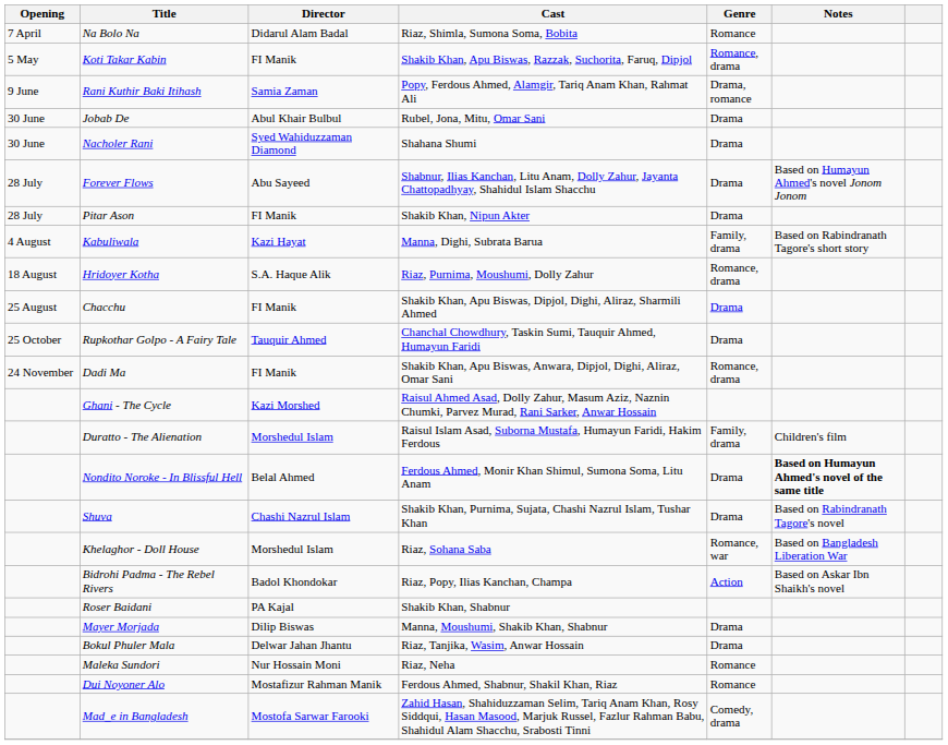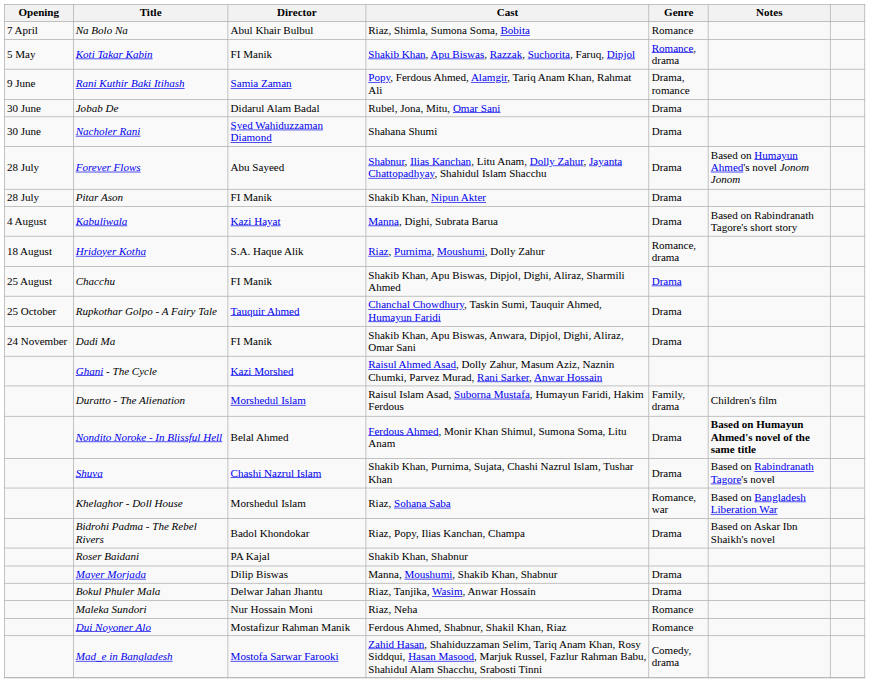 <table class="wikitable sortable">
 <tr>
 <th style="width:8%;">Opening</th>
 <th style="width:18%;">Title</th>
 <th style="width:16%;">Director</th>
 <th>Cast</th>
 <th>Genre</th>
 <th>Notes</th>
 <th style="width:4%;"></th>
 </tr>
 <tr>
 <td>7 April</td>
 <td><em>Na Bolo Na</em></td>
-<td>Didarul Alam Badal</td>
+<td>Abul Khair Bulbul</td>
 <td>Riaz, Shimla, Sumona Soma, <a href='#'>Bobita</a></td>
 <td>Romance</td>
 <td></td>
 <td></td>
 </tr>
 <tr>
 <td>5 May</td>
 <td><em><a href='#'>Koti Takar Kabin</a></em></td>
 <td>FI Manik</td>
 <td><a href='#'>Shakib Khan</a>, <a href='#'>Apu Biswas</a>, <a href='#'>Razzak</a>, <a href='#'>Suchorita</a>, Faruq, <a href='#'>Dipjol</a></td>
 <td><a href='#'>Romance</a>, drama</td>
 <td></td>
 <td></td>
 </tr>
 <tr>
 <td>9 June</td>
 <td><em><a href='#'>Rani Kuthir Baki Itihash</a></em></td>
 <td><a href='#'>Samia Zaman</a></td>
 <td><a href='#'>Popy</a>, Ferdous Ahmed, <a href='#'>Alamgir</a>, Tariq Anam Khan, Rahmat Ali</td>
 <td>Drama, romance</td>
 <td></td>
 <td></td>
 </tr>
 <tr>
 <td>30 June</td>
 <td><em>Jobab De</em></td>
-<td>Abul Khair Bulbul</td>
+<td>Didarul Alam Badal</td>
 <td>Rubel, Jona, Mitu, <a href='#'>Omar Sani</a></td>
 <td>Drama</td>
 <td></td>
 <td></td>
 </tr>
 <tr>
 <td>30 June</td>
 <td><em><a href='#'>Nacholer Rani</a></em></td>
 <td><a href='#'>Syed Wahiduzzaman Diamond</a></td>
 <td>Shahana Shumi</td>
 <td>Drama</td>
 <td></td>
 <td></td>
 </tr>
 <tr>
 <td>28 July</td>
 <td><em><a href='#'>Forever Flows</a></em></td>
 <td>Abu Sayeed</td>
 <td><a href='#'>Shabnur</a>, <a href='#'>Ilias Kanchan</a>, Litu Anam, <a href='#'>Dolly Zahur</a>, <a href='#'>Jayanta Chattopadhyay</a>, Shahidul Islam Shacchu</td>
 <td>Drama</td>
 <td>Based on <a href='#'>Humayun Ahmed</a>'s novel <em>Jonom Jonom</em></td>
 <td></td>
 </tr>
 <tr>
 <td>28 July</td>
 <td><em>Pitar Ason</em></td>
 <td>FI Manik</td>
 <td>Shakib Khan, <a href='#'>Nipun Akter</a></td>
 <td>Drama</td>
 <td></td>
 <td></td>
 </tr>
 <tr>
 <td>4 August</td>
 <td><em><a href='#'>Kabuliwala</a></em></td>
 <td><a href='#'>Kazi Hayat</a></td>
 <td><a href='#'>Manna</a>, Dighi, Subrata Barua</td>
-<td>Family, drama</td>
+<td>Drama</td>
 <td>Based on Rabindranath Tagore's short story</td>
 <td></td>
 </tr>
 <tr>
 <td>18 August</td>
 <td><em><a href='#'>Hridoyer Kotha</a></em></td>
 <td>S.A. Haque Alik</td>
 <td><a href='#'>Riaz</a>, <a href='#'>Purnima</a>, <a href='#'>Moushumi</a>, Dolly Zahur</td>
 <td>Romance, drama</td>
 <td></td>
 <td></td>
 </tr>
 <tr>
 <td>25 August</td>
 <td><em>Chacchu</em></td>
 <td>FI Manik</td>
 <td>Shakib Khan, Apu Biswas, Dipjol, Dighi, Aliraz, Sharmili Ahmed</td>
 <td><a href='#'>Drama</a></td>
 <td></td>
 <td></td>
 </tr>
 <tr>
 <td>25 October</td>
 <td><em>Rupkothar Golpo - A Fairy Tale</em></td>
 <td><a href='#'>Tauquir Ahmed</a></td>
 <td><a href='#'>Chanchal Chowdhury</a>, Taskin Sumi, Tauquir Ahmed, <a href='#'>Humayun Faridi</a></td>
 <td>Drama</td>
 <td></td>
 <td></td>
 </tr>
 <tr>
 <td>24 November</td>
 <td><em>Dadi Ma</em></td>
 <td>FI Manik</td>
 <td>Shakib Khan, Apu Biswas, Anwara, Dipjol, Dighi, Aliraz, Omar Sani</td>
-<td>Romance, drama</td>
+<td>Drama</td>
 <td></td>
 <td></td>
 </tr>
 <tr>
 <td></td>
 <td><em><a href='#'>Ghani</a> - The Cycle </em></td>
 <td><a href='#'>Kazi Morshed</a></td>
 <td><a href='#'>Raisul Ahmed Asad</a>, Dolly Zahur, Masum Aziz, Naznin Chumki, Parvez Murad, <a href='#'>Rani Sarker</a>, <a href='#'>Anwar Hossain</a></td>
 <td></td>
 <td></td>
 <td></td>
 </tr>
 <tr>
 <td></td>
 <td><em>Duratto - The Alienation</em></td>
 <td><a href='#'>Morshedul Islam</a></td>
 <td>Raisul Islam Asad, <a href='#'>Suborna Mustafa</a>, Humayun Faridi, Hakim Ferdous</td>
 <td>Family, drama</td>
 <td>Children's film</td>
 <td></td>
 </tr>
 <tr>
 <td></td>
 <td><em><a href='#'>Nondito Noroke - In Blissful Hell</a></em></td>
 <td>Belal Ahmed</td>
 <td><a href='#'>Ferdous Ahmed</a>, Monir Khan Shimul, Sumona Soma, Litu Anam</td>
 <td>Drama</td>
 <td><strong>Based on Humayun Ahmed's novel of the same title</strong></td>
 <td></td>
 </tr>
 <tr>
 <td></td>
 <td><a href='#'><em>Shuva</em></a></td>
 <td><a href='#'>Chashi Nazrul Islam</a></td>
 <td>Shakib Khan, Purnima, Sujata, Chashi Nazrul Islam, Tushar Khan</td>
 <td>Drama</td>
 <td>Based on <a href='#'>Rabindranath Tagore</a>'s novel</td>
 <td></td>
 </tr>
 <tr>
 <td></td>
 <td><em>Khelaghor - Doll House</em></td>
 <td>Morshedul Islam</td>
 <td>Riaz, <a href='#'>Sohana Saba</a></td>
 <td>Romance, war</td>
 <td>Based on <a href='#'>Bangladesh Liberation War</a></td>
 <td></td>
 </tr>
 <tr>
 <td></td>
 <td><em>Bidrohi Padma - The Rebel Rivers</em></td>
 <td>Badol Khondokar</td>
 <td>Riaz, Popy, Ilias Kanchan, Champa</td>
-<td><a href='#'>Action</a></td>
+<td>Drama</td>
 <td>Based on Askar Ibn Shaikh's novel</td>
 <td></td>
 </tr>
 <tr>
 <td></td>
 <td><em>Roser Baidani</em></td>
 <td>PA Kajal</td>
 <td>Shakib Khan, Shabnur</td>
 <td></td>
 <td></td>
 <td></td>
 </tr>
 <tr>
 <td></td>
 <td><em><a href='#'>Mayer Morjada</a></em></td>
 <td>Dilip Biswas</td>
 <td>Manna, <a href='#'>Moushumi</a>, Shakib Khan, Shabnur</td>
 <td>Drama</td>
 <td></td>
 <td></td>
 </tr>
 <tr>
 <td></td>
 <td><em>Bokul Phuler Mala</em></td>
 <td>Delwar Jahan Jhantu</td>
 <td>Riaz, Tanjika, <a href='#'>Wasim</a>, Anwar Hossain</td>
 <td>Drama</td>
 <td></td>
 <td></td>
 </tr>
 <tr>
 <td></td>
 <td><em>Maleka Sundori</em></td>
 <td>Nur Hossain Moni</td>
 <td>Riaz, Neha</td>
 <td>Romance</td>
 <td></td>
 <td></td>
 </tr>
 <tr>
 <td></td>
 <td><em><a href='#'>Dui Noyoner Alo</a></em></td>
 <td>Mostafizur Rahman Manik</td>
 <td>Ferdous Ahmed, Shabnur, Shakil Khan, Riaz</td>
 <td>Romance</td>
 <td></td>
 <td></td>
 </tr>
 <tr>
 <td></td>
 <td><em><a href='#'>Mad_e in Bangladesh</a></em></td>
 <td><a href='#'>Mostofa Sarwar Farooki</a></td>
 <td><a href='#'>Zahid Hasan</a>, Shahiduzzaman Selim, Tariq Anam Khan, Rosy Siddqui, <a href='#'>Hasan Masood</a>, Marjuk Russel, Fazlur Rahman Babu, Shahidul Alam Shacchu, Srabosti Tinni</td>
 <td>Comedy, drama</td>
 <td></td>
 <td></td>
 </tr>
 <tr>
 </tr>
 </table>
